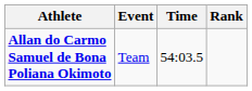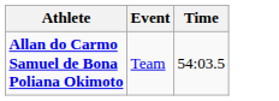 <table class="wikitable" style="font-size:90%;">
 <tr>
 <th>Athlete</th>
 <th>Event</th>
 <th>Time</th>
-<th>Rank</th>
 </tr>
 <tr align=center>
 <td align=left><strong><a href='#'>Allan do Carmo</a><br><a href='#'>Samuel de Bona</a><br><a href='#'>Poliana Okimoto</a></strong></td>
 <td align=left><a href='#'>Team</a></td>
 <td>54:03.5</td>
-<td></td>
 </tr>
 </table>
